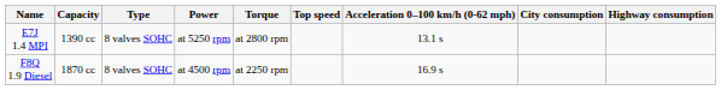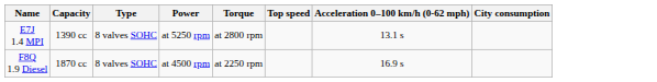 <table class="wikitable" style="text-align:center; font-size:90%;">
 <tr style="text-align:center; background:#dcdcdc; vertical-align:middle;">
 <th>Name</th>
 <th>Capacity</th>
 <th>Type</th>
 <th>Power</th>
 <th>Torque</th>
 <th>Top speed</th>
 <th>Acceleration 0–100 km/h (0-62 mph)</th>
 <th>City consumption</th>
-<th>Highway consumption</th>
 </tr>
 <tr>
 <td><a href='#'>E7J</a><br>1.4 <a href='#'>MPI</a></td>
 <td>1390 cc</td>
 <td>8 valves <a href='#'>SOHC</a></td>
 <td> at 5250 <a href='#'>rpm</a></td>
 <td> at 2800 rpm</td>
 <td></td>
 <td>13.1 s</td>
-<td></td>
 <td></td>
 </tr>
 <tr>
 <td><a href='#'>F8Q</a><br>1.9 <a href='#'>Diesel</a></td>
 <td>1870 cc</td>
 <td>8 valves <a href='#'>SOHC</a></td>
 <td> at 4500 <a href='#'>rpm</a></td>
 <td> at 2250 rpm</td>
 <td></td>
 <td>16.9 s</td>
 <td></td>
-<td></td>
 </tr>
 </table>
